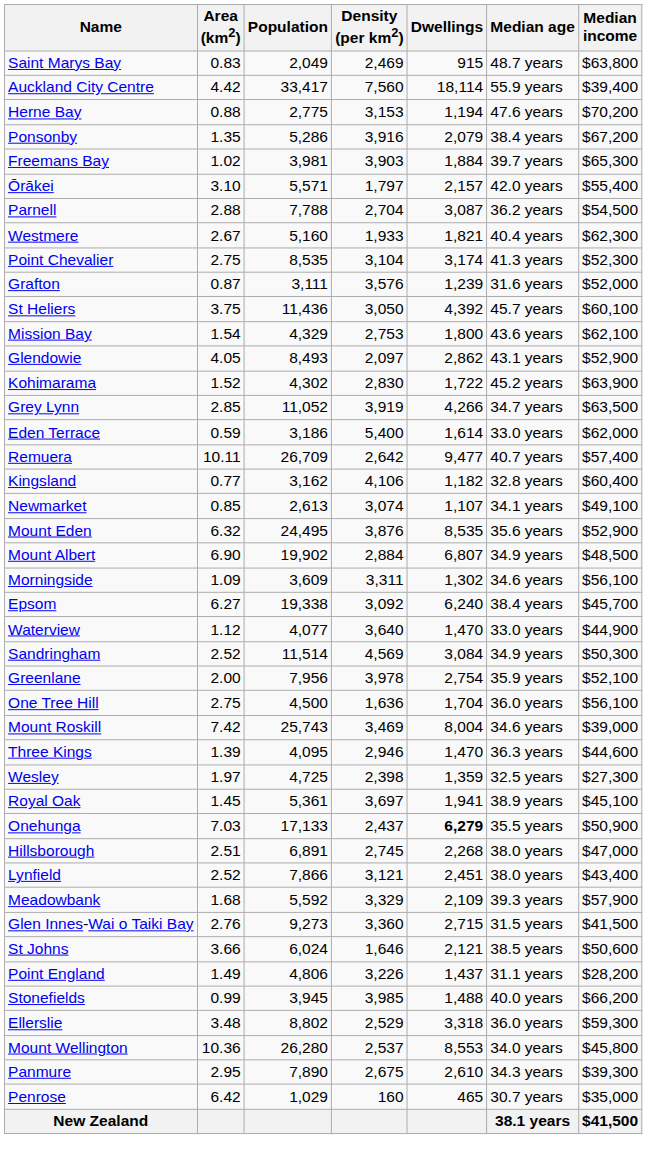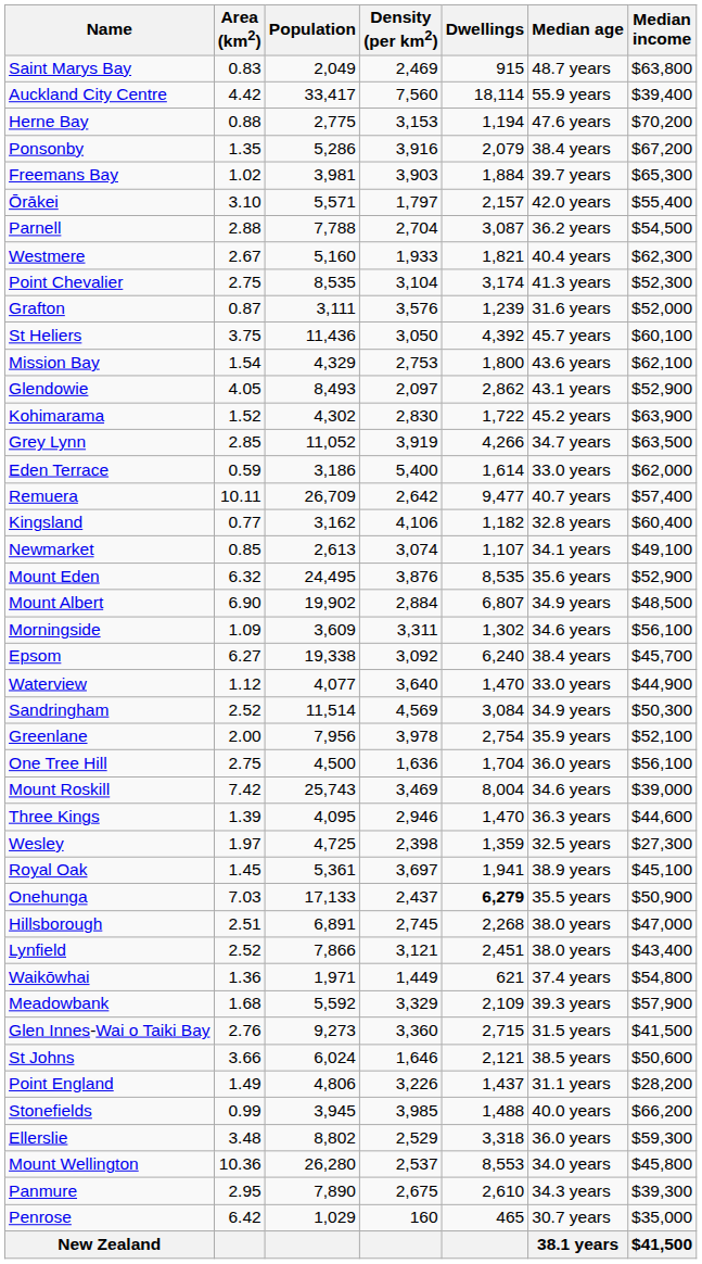 <table class="wikitable sortable">
 <tr>
 <th>Name</th>
 <th>Area<br>(km<sup>2</sup>)</th>
 <th>Population</th>
 <th>Density<br>(per km<sup>2</sup>)</th>
 <th>Dwellings</th>
 <th>Median age</th>
 <th>Median<br>income</th>
 </tr>
 <tr>
 <td><a href='#'>Saint Marys Bay</a></td>
 <td style="text-align:right;">0.83</td>
 <td style="text-align:right;">2,049</td>
 <td style="text-align:right;">2,469</td>
 <td style="text-align:right;">915</td>
 <td>48.7 years</td>
 <td>$63,800</td>
 </tr>
 <tr>
 <td><a href='#'>Auckland City Centre</a></td>
 <td style="text-align:right;">4.42</td>
 <td style="text-align:right;">33,417</td>
 <td style="text-align:right;">7,560</td>
 <td style="text-align:right;">18,114</td>
 <td>55.9 years</td>
 <td>$39,400</td>
 </tr>
 <tr>
 <td><a href='#'>Herne Bay</a></td>
 <td style="text-align:right;">0.88</td>
 <td style="text-align:right;">2,775</td>
 <td style="text-align:right;">3,153</td>
 <td style="text-align:right;">1,194</td>
 <td>47.6 years</td>
 <td>$70,200</td>
 </tr>
 <tr>
 <td><a href='#'>Ponsonby</a></td>
 <td style="text-align:right;">1.35</td>
 <td style="text-align:right;">5,286</td>
 <td style="text-align:right;">3,916</td>
 <td style="text-align:right;">2,079</td>
 <td>38.4 years</td>
 <td>$67,200</td>
 </tr>
 <tr>
 <td><a href='#'>Freemans Bay</a></td>
 <td style="text-align:right;">1.02</td>
 <td style="text-align:right;">3,981</td>
 <td style="text-align:right;">3,903</td>
 <td style="text-align:right;">1,884</td>
 <td>39.7 years</td>
 <td>$65,300</td>
 </tr>
 <tr>
 <td><a href='#'>Ōrākei</a></td>
 <td style="text-align:right;">3.10</td>
 <td style="text-align:right;">5,571</td>
 <td style="text-align:right;">1,797</td>
 <td style="text-align:right;">2,157</td>
 <td>42.0 years</td>
 <td>$55,400</td>
 </tr>
 <tr>
 <td><a href='#'>Parnell</a></td>
 <td style="text-align:right;">2.88</td>
 <td style="text-align:right;">7,788</td>
 <td style="text-align:right;">2,704</td>
 <td style="text-align:right;">3,087</td>
 <td>36.2 years</td>
 <td>$54,500</td>
 </tr>
 <tr>
 <td><a href='#'>Westmere</a></td>
 <td style="text-align:right;">2.67</td>
 <td style="text-align:right;">5,160</td>
 <td style="text-align:right;">1,933</td>
 <td style="text-align:right;">1,821</td>
 <td>40.4 years</td>
 <td>$62,300</td>
 </tr>
 <tr>
 <td><a href='#'>Point Chevalier</a></td>
 <td style="text-align:right;">2.75</td>
 <td style="text-align:right;">8,535</td>
 <td style="text-align:right;">3,104</td>
 <td style="text-align:right;">3,174</td>
 <td>41.3 years</td>
 <td>$52,300</td>
 </tr>
 <tr>
 <td><a href='#'>Grafton</a></td>
 <td style="text-align:right;">0.87</td>
 <td style="text-align:right;">3,111</td>
 <td style="text-align:right;">3,576</td>
 <td style="text-align:right;">1,239</td>
 <td>31.6 years</td>
 <td>$52,000</td>
 </tr>
 <tr>
 <td><a href='#'>St Heliers</a></td>
 <td style="text-align:right;">3.75</td>
 <td style="text-align:right;">11,436</td>
 <td style="text-align:right;">3,050</td>
 <td style="text-align:right;">4,392</td>
 <td>45.7 years</td>
 <td>$60,100</td>
 </tr>
 <tr>
 <td><a href='#'>Mission Bay</a></td>
 <td style="text-align:right;">1.54</td>
 <td style="text-align:right;">4,329</td>
 <td style="text-align:right;">2,753</td>
 <td style="text-align:right;">1,800</td>
 <td>43.6 years</td>
 <td>$62,100</td>
 </tr>
 <tr>
 <td><a href='#'>Glendowie</a></td>
 <td style="text-align:right;">4.05</td>
 <td style="text-align:right;">8,493</td>
 <td style="text-align:right;">2,097</td>
 <td style="text-align:right;">2,862</td>
 <td>43.1 years</td>
 <td>$52,900</td>
 </tr>
 <tr>
 <td><a href='#'>Kohimarama</a></td>
 <td style="text-align:right;">1.52</td>
 <td style="text-align:right;">4,302</td>
 <td style="text-align:right;">2,830</td>
 <td style="text-align:right;">1,722</td>
 <td>45.2 years</td>
 <td>$63,900</td>
 </tr>
 <tr>
 <td><a href='#'>Grey Lynn</a></td>
 <td style="text-align:right;">2.85</td>
 <td style="text-align:right;">11,052</td>
 <td style="text-align:right;">3,919</td>
 <td style="text-align:right;">4,266</td>
 <td>34.7 years</td>
 <td>$63,500</td>
 </tr>
 <tr>
 <td><a href='#'>Eden Terrace</a></td>
 <td style="text-align:right;">0.59</td>
 <td style="text-align:right;">3,186</td>
 <td style="text-align:right;">5,400</td>
 <td style="text-align:right;">1,614</td>
 <td>33.0 years</td>
 <td>$62,000</td>
 </tr>
 <tr>
 <td><a href='#'>Remuera</a></td>
 <td style="text-align:right;">10.11</td>
 <td style="text-align:right;">26,709</td>
 <td style="text-align:right;">2,642</td>
 <td style="text-align:right;">9,477</td>
 <td>40.7 years</td>
 <td>$57,400</td>
 </tr>
 <tr>
 <td><a href='#'>Kingsland</a></td>
 <td style="text-align:right;">0.77</td>
 <td style="text-align:right;">3,162</td>
 <td style="text-align:right;">4,106</td>
 <td style="text-align:right;">1,182</td>
 <td>32.8 years</td>
 <td>$60,400</td>
 </tr>
 <tr>
 <td><a href='#'>Newmarket</a></td>
 <td style="text-align:right;">0.85</td>
 <td style="text-align:right;">2,613</td>
 <td style="text-align:right;">3,074</td>
 <td style="text-align:right;">1,107</td>
 <td>34.1 years</td>
 <td>$49,100</td>
 </tr>
 <tr>
 <td><a href='#'>Mount Eden</a></td>
 <td style="text-align:right;">6.32</td>
 <td style="text-align:right;">24,495</td>
 <td style="text-align:right;">3,876</td>
 <td style="text-align:right;">8,535</td>
 <td>35.6 years</td>
 <td>$52,900</td>
 </tr>
 <tr>
 <td><a href='#'>Mount Albert</a></td>
 <td style="text-align:right;">6.90</td>
 <td style="text-align:right;">19,902</td>
 <td style="text-align:right;">2,884</td>
 <td style="text-align:right;">6,807</td>
 <td>34.9 years</td>
 <td>$48,500</td>
 </tr>
 <tr>
 <td><a href='#'>Morningside</a></td>
 <td style="text-align:right;">1.09</td>
 <td style="text-align:right;">3,609</td>
 <td style="text-align:right;">3,311</td>
 <td style="text-align:right;">1,302</td>
 <td>34.6 years</td>
 <td>$56,100</td>
 </tr>
 <tr>
 <td><a href='#'>Epsom</a></td>
 <td style="text-align:right;">6.27</td>
 <td style="text-align:right;">19,338</td>
 <td style="text-align:right;">3,092</td>
 <td style="text-align:right;">6,240</td>
 <td>38.4 years</td>
 <td>$45,700</td>
 </tr>
 <tr>
 <td><a href='#'>Waterview</a></td>
 <td style="text-align:right;">1.12</td>
 <td style="text-align:right;">4,077</td>
 <td style="text-align:right;">3,640</td>
 <td style="text-align:right;">1,470</td>
 <td>33.0 years</td>
 <td>$44,900</td>
 </tr>
 <tr>
 <td><a href='#'>Sandringham</a></td>
 <td style="text-align:right;">2.52</td>
 <td style="text-align:right;">11,514</td>
 <td style="text-align:right;">4,569</td>
 <td style="text-align:right;">3,084</td>
 <td>34.9 years</td>
 <td>$50,300</td>
 </tr>
 <tr>
 <td><a href='#'>Greenlane</a></td>
 <td style="text-align:right;">2.00</td>
 <td style="text-align:right;">7,956</td>
 <td style="text-align:right;">3,978</td>
 <td style="text-align:right;">2,754</td>
 <td>35.9 years</td>
 <td>$52,100</td>
 </tr>
 <tr>
 <td><a href='#'>One Tree Hill</a></td>
 <td style="text-align:right;">2.75</td>
 <td style="text-align:right;">4,500</td>
 <td style="text-align:right;">1,636</td>
 <td style="text-align:right;">1,704</td>
 <td>36.0 years</td>
 <td>$56,100</td>
 </tr>
 <tr>
 <td><a href='#'>Mount Roskill</a></td>
 <td style="text-align:right;">7.42</td>
 <td style="text-align:right;">25,743</td>
 <td style="text-align:right;">3,469</td>
 <td style="text-align:right;">8,004</td>
 <td>34.6 years</td>
 <td>$39,000</td>
 </tr>
 <tr>
 <td><a href='#'>Three Kings</a></td>
 <td style="text-align:right;">1.39</td>
 <td style="text-align:right;">4,095</td>
 <td style="text-align:right;">2,946</td>
 <td style="text-align:right;">1,470</td>
 <td>36.3 years</td>
 <td>$44,600</td>
 </tr>
 <tr>
 <td><a href='#'>Wesley</a></td>
 <td style="text-align:right;">1.97</td>
 <td style="text-align:right;">4,725</td>
 <td style="text-align:right;">2,398</td>
 <td style="text-align:right;">1,359</td>
 <td>32.5 years</td>
 <td>$27,300</td>
 </tr>
 <tr>
 <td><a href='#'>Royal Oak</a></td>
 <td style="text-align:right;">1.45</td>
 <td style="text-align:right;">5,361</td>
 <td style="text-align:right;">3,697</td>
 <td style="text-align:right;">1,941</td>
 <td>38.9 years</td>
 <td>$45,100</td>
 </tr>
 <tr>
 <td><a href='#'>Onehunga</a></td>
 <td style="text-align:right;">7.03</td>
 <td style="text-align:right;">17,133</td>
 <td style="text-align:right;">2,437</td>
 <td style="text-align:right;"><strong>6,279</strong></td>
 <td>35.5 years</td>
 <td>$50,900</td>
 </tr>
 <tr>
 <td><a href='#'>Hillsborough</a></td>
 <td style="text-align:right;">2.51</td>
 <td style="text-align:right;">6,891</td>
 <td style="text-align:right;">2,745</td>
 <td style="text-align:right;">2,268</td>
 <td>38.0 years</td>
 <td>$47,000</td>
 </tr>
 <tr>
 <td><a href='#'>Lynfield</a></td>
 <td style="text-align:right;">2.52</td>
 <td style="text-align:right;">7,866</td>
 <td style="text-align:right;">3,121</td>
 <td style="text-align:right;">2,451</td>
 <td>38.0 years</td>
 <td>$43,400</td>
 </tr>
 <tr>
+<td><a href='#'>Waikōwhai</a></td>
+<td style="text-align:right;">1.36</td>
+<td style="text-align:right;">1,971</td>
+<td style="text-align:right;">1,449</td>
+<td style="text-align:right;">621</td>
+<td>37.4 years</td>
+<td>$54,800</td>
+</tr>
+<tr>
 <td><a href='#'>Meadowbank</a></td>
 <td style="text-align:right;">1.68</td>
 <td style="text-align:right;">5,592</td>
 <td style="text-align:right;">3,329</td>
 <td style="text-align:right;">2,109</td>
 <td>39.3 years</td>
 <td>$57,900</td>
 </tr>
 <tr>
 <td><a href='#'>Glen Innes</a>-<a href='#'>Wai o Taiki Bay</a></td>
 <td style="text-align:right;">2.76</td>
 <td style="text-align:right;">9,273</td>
 <td style="text-align:right;">3,360</td>
 <td style="text-align:right;">2,715</td>
 <td>31.5 years</td>
 <td>$41,500</td>
 </tr>
 <tr>
 <td><a href='#'>St Johns</a></td>
 <td style="text-align:right;">3.66</td>
 <td style="text-align:right;">6,024</td>
 <td style="text-align:right;">1,646</td>
 <td style="text-align:right;">2,121</td>
 <td>38.5 years</td>
 <td>$50,600</td>
 </tr>
 <tr>
 <td><a href='#'>Point England</a></td>
 <td style="text-align:right;">1.49</td>
 <td style="text-align:right;">4,806</td>
 <td style="text-align:right;">3,226</td>
 <td style="text-align:right;">1,437</td>
 <td>31.1 years</td>
 <td>$28,200</td>
 </tr>
 <tr>
 <td><a href='#'>Stonefields</a></td>
 <td style="text-align:right;">0.99</td>
 <td style="text-align:right;">3,945</td>
 <td style="text-align:right;">3,985</td>
 <td style="text-align:right;">1,488</td>
 <td>40.0 years</td>
 <td>$66,200</td>
 </tr>
 <tr>
 <td><a href='#'>Ellerslie</a></td>
 <td style="text-align:right;">3.48</td>
 <td style="text-align:right;">8,802</td>
 <td style="text-align:right;">2,529</td>
 <td style="text-align:right;">3,318</td>
 <td>36.0 years</td>
 <td>$59,300</td>
 </tr>
 <tr>
 <td><a href='#'>Mount Wellington</a></td>
 <td style="text-align:right;">10.36</td>
 <td style="text-align:right;">26,280</td>
 <td style="text-align:right;">2,537</td>
 <td style="text-align:right;">8,553</td>
 <td>34.0 years</td>
 <td>$45,800</td>
 </tr>
 <tr>
 <td><a href='#'>Panmure</a></td>
 <td style="text-align:right;">2.95</td>
 <td style="text-align:right;">7,890</td>
 <td style="text-align:right;">2,675</td>
 <td style="text-align:right;">2,610</td>
 <td>34.3 years</td>
 <td>$39,300</td>
 </tr>
 <tr>
 <td><a href='#'>Penrose</a></td>
 <td style="text-align:right;">6.42</td>
 <td style="text-align:right;">1,029</td>
 <td style="text-align:right;">160</td>
 <td style="text-align:right;">465</td>
 <td>30.7 years</td>
 <td>$35,000</td>
 </tr>
 <tr>
 <th>New Zealand</th>
 <th></th>
 <th></th>
 <th></th>
 <th></th>
 <th>38.1 years</th>
 <th style="text-align:left;">$41,500</th>
 </tr>
 </table>
